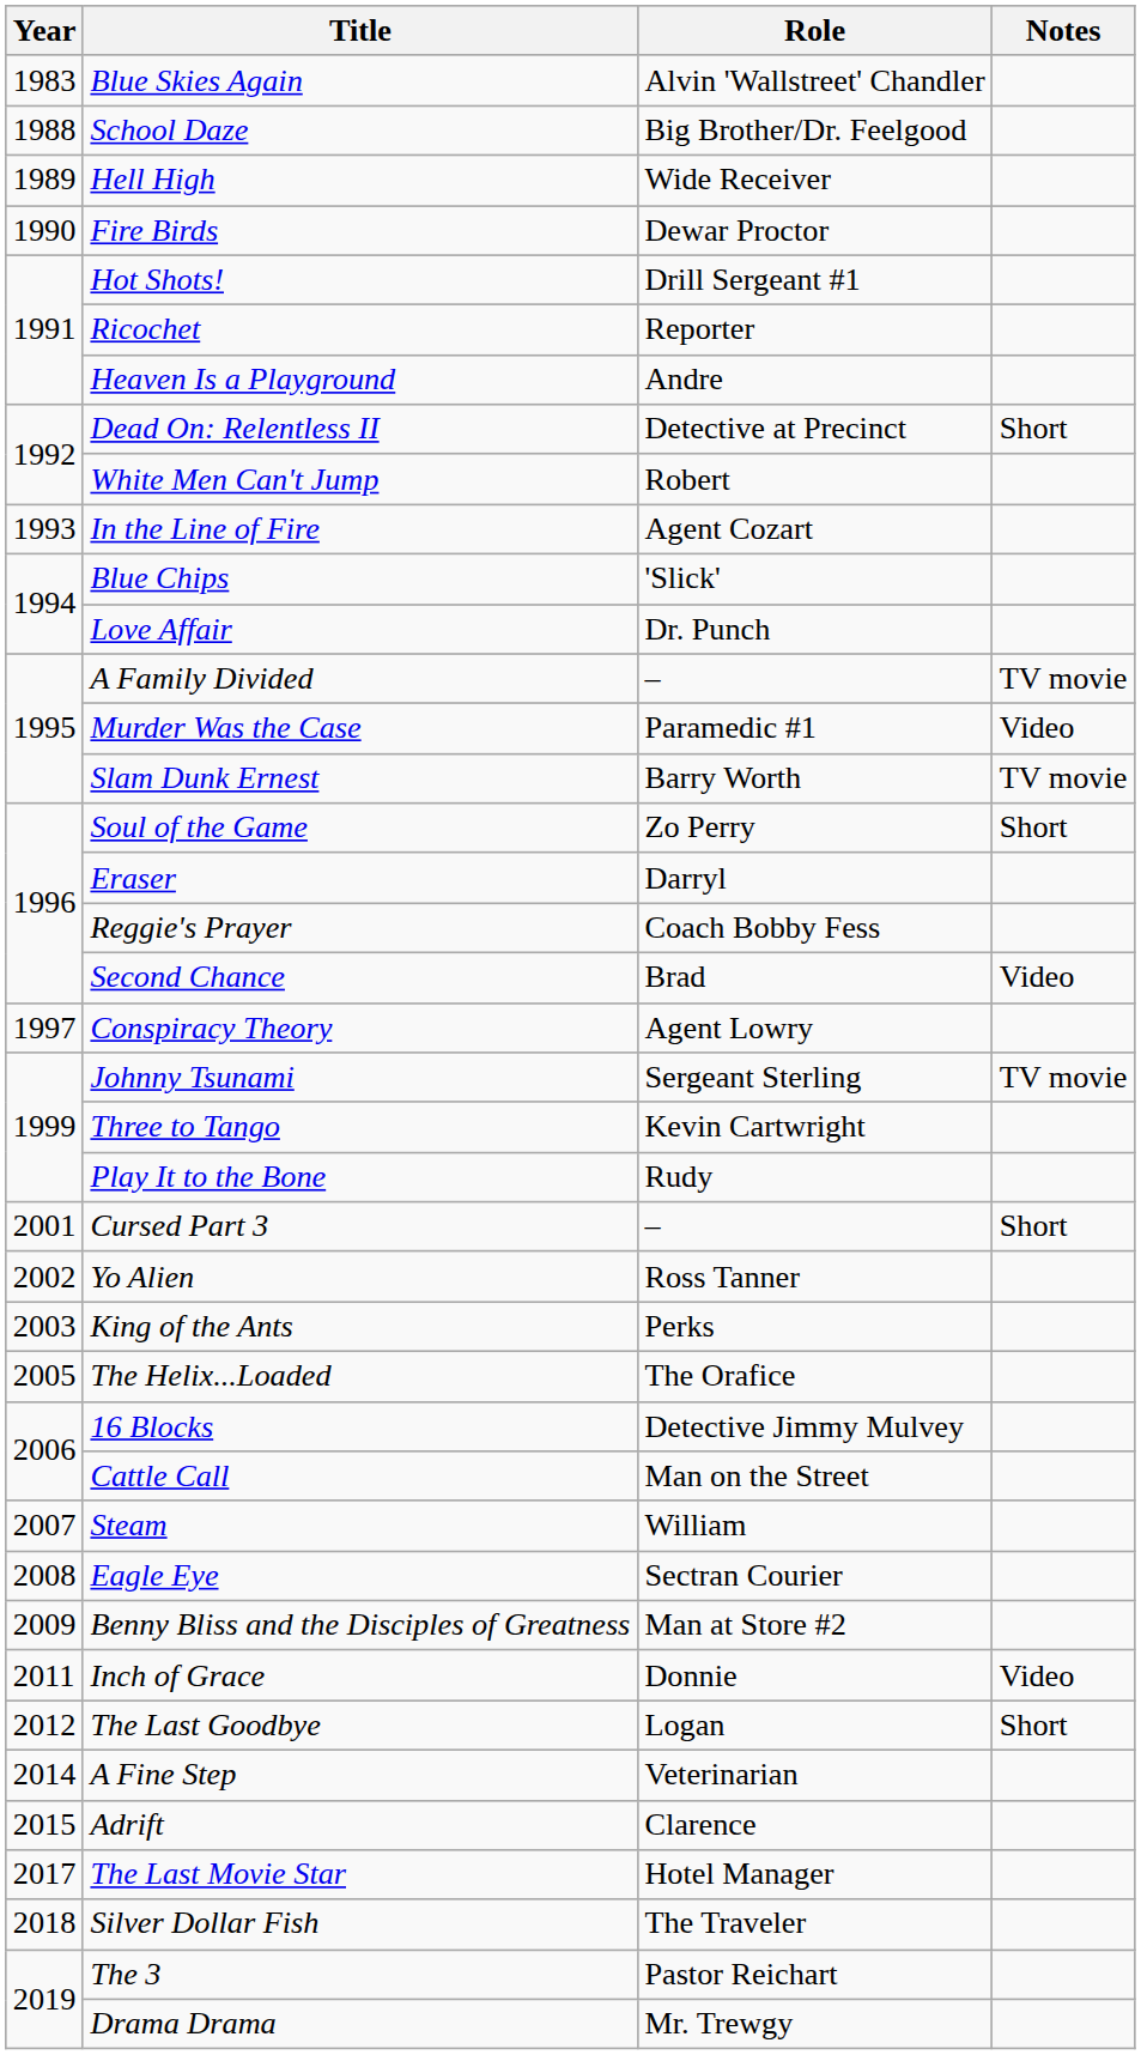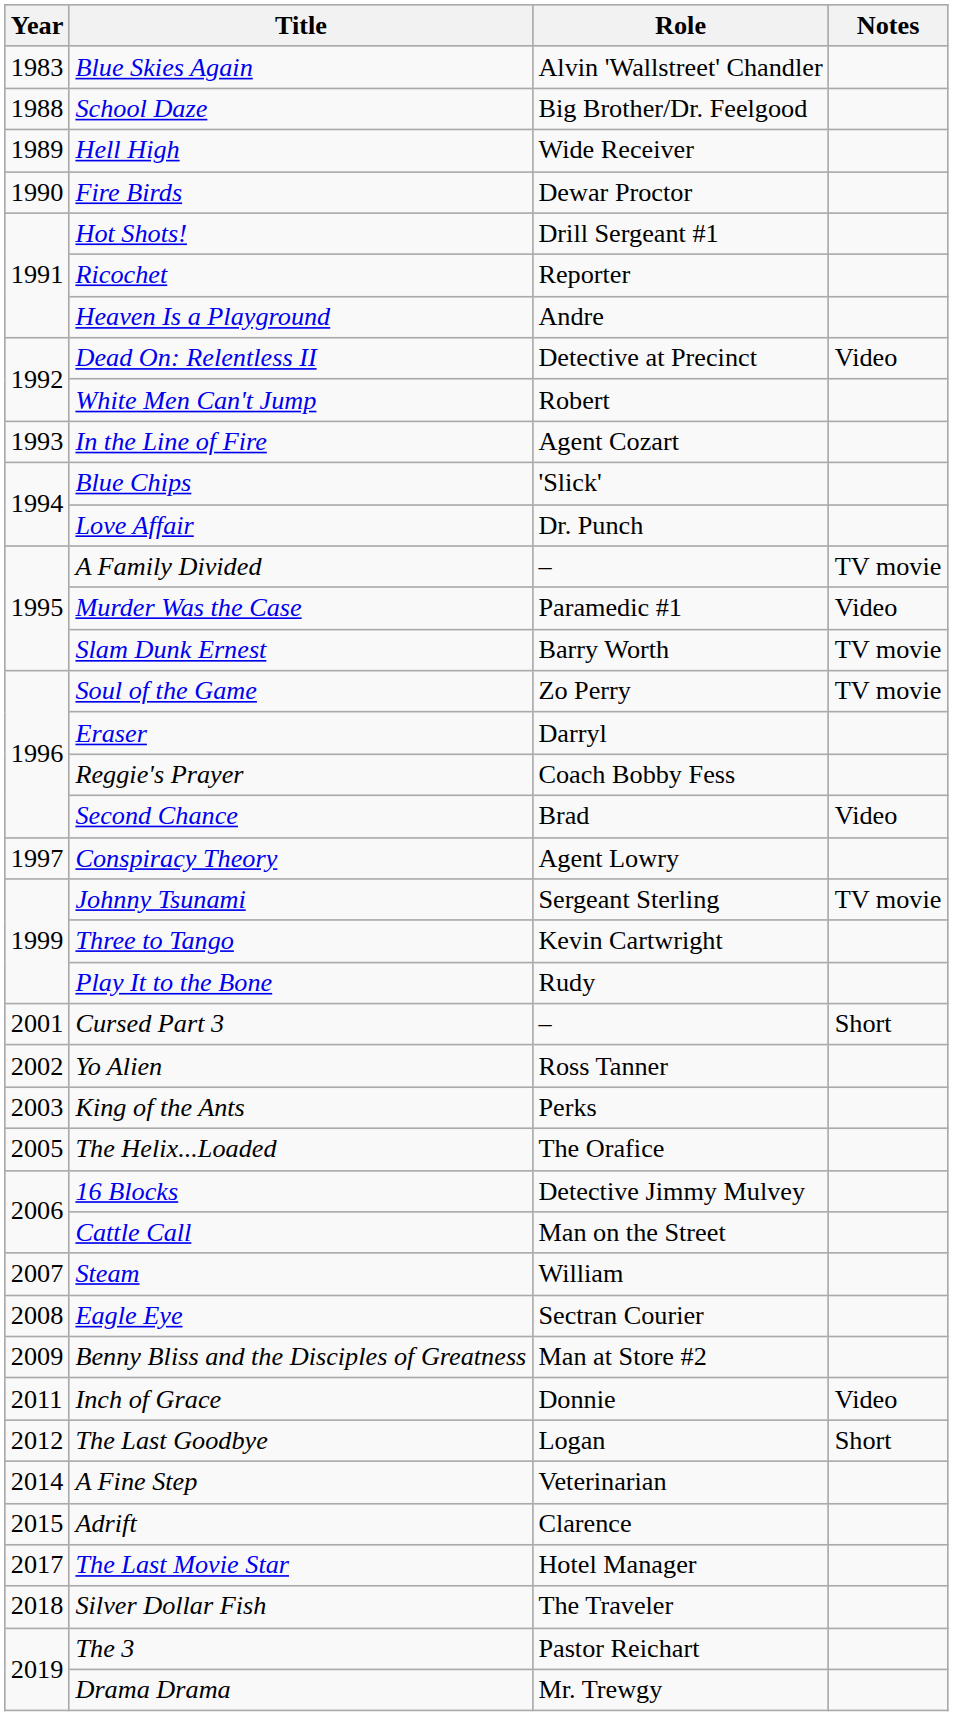 <table class="wikitable sortable">
 <tr>
 <th>Year</th>
 <th>Title</th>
 <th>Role</th>
 <th>Notes</th>
 </tr>
 <tr>
 <td>1983</td>
 <td><em><a href='#'>Blue Skies Again</a></em></td>
 <td>Alvin 'Wallstreet' Chandler</td>
 <td></td>
 </tr>
 <tr>
 <td>1988</td>
 <td><em><a href='#'>School Daze</a></em></td>
 <td>Big Brother/Dr. Feelgood</td>
 <td></td>
 </tr>
 <tr>
 <td>1989</td>
 <td><em><a href='#'>Hell High</a></em></td>
 <td>Wide Receiver</td>
 <td></td>
 </tr>
 <tr>
 <td>1990</td>
 <td><em><a href='#'>Fire Birds</a></em></td>
 <td>Dewar Proctor</td>
 <td></td>
 </tr>
 <tr>
 <td rowspan=3>1991</td>
 <td><em><a href='#'>Hot Shots!</a></em></td>
 <td>Drill Sergeant #1</td>
 <td></td>
 </tr>
 <tr>
 <td><em><a href='#'>Ricochet</a></em></td>
 <td>Reporter</td>
 <td></td>
 </tr>
 <tr>
 <td><em><a href='#'>Heaven Is a Playground</a></em></td>
 <td>Andre</td>
 <td></td>
 </tr>
 <tr>
 <td rowspan=2>1992</td>
 <td><em><a href='#'>Dead On: Relentless II</a></em></td>
 <td>Detective at Precinct</td>
-<td>Short</td>
+<td>Video</td>
 </tr>
 <tr>
 <td><em><a href='#'>White Men Can't Jump</a></em></td>
 <td>Robert</td>
 <td></td>
 </tr>
 <tr>
 <td>1993</td>
 <td><em><a href='#'>In the Line of Fire</a></em></td>
 <td>Agent Cozart</td>
 <td></td>
 </tr>
 <tr>
 <td rowspan=2>1994</td>
 <td><em><a href='#'>Blue Chips</a></em></td>
 <td>'Slick'</td>
 <td></td>
 </tr>
 <tr>
 <td><em><a href='#'>Love Affair</a></em></td>
 <td>Dr. Punch</td>
 <td></td>
 </tr>
 <tr>
 <td rowspan=3>1995</td>
 <td><em>A Family Divided</em></td>
 <td>– </td>
 <td>TV movie</td>
 </tr>
 <tr>
 <td><em><a href='#'>Murder Was the Case</a></em></td>
 <td>Paramedic #1</td>
 <td>Video</td>
 </tr>
 <tr>
 <td><em><a href='#'>Slam Dunk Ernest</a></em></td>
 <td>Barry Worth</td>
 <td>TV movie</td>
 </tr>
 <tr>
 <td rowspan=4>1996</td>
 <td><em><a href='#'>Soul of the Game</a></em></td>
 <td>Zo Perry</td>
-<td>Short</td>
+<td>TV movie</td>
 </tr>
 <tr>
 <td><em><a href='#'>Eraser</a></em></td>
 <td>Darryl</td>
 <td></td>
 </tr>
 <tr>
 <td><em>Reggie's Prayer</em></td>
 <td>Coach Bobby Fess</td>
 <td></td>
 </tr>
 <tr>
 <td><em><a href='#'>Second Chance</a></em></td>
 <td>Brad</td>
 <td>Video</td>
 </tr>
 <tr>
 <td>1997</td>
 <td><em><a href='#'>Conspiracy Theory</a></em></td>
 <td>Agent Lowry</td>
 <td></td>
 </tr>
 <tr>
 <td rowspan=3>1999</td>
 <td><em><a href='#'>Johnny Tsunami</a></em></td>
 <td>Sergeant Sterling</td>
 <td>TV movie</td>
 </tr>
 <tr>
 <td><em><a href='#'>Three to Tango</a></em></td>
 <td>Kevin Cartwright</td>
 <td></td>
 </tr>
 <tr>
 <td><em><a href='#'>Play It to the Bone</a></em></td>
 <td>Rudy</td>
 <td></td>
 </tr>
 <tr>
 <td>2001</td>
 <td><em>Cursed Part 3</em></td>
 <td>–</td>
 <td>Short</td>
 </tr>
 <tr>
 <td>2002</td>
 <td><em>Yo Alien</em></td>
 <td>Ross Tanner</td>
 <td></td>
 </tr>
 <tr>
 <td>2003</td>
 <td><em>King of the Ants</em></td>
 <td>Perks</td>
 <td></td>
 </tr>
 <tr>
 <td>2005</td>
 <td><em>The Helix...Loaded</em></td>
 <td>The Orafice</td>
 <td></td>
 </tr>
 <tr>
 <td rowspan=2>2006</td>
 <td><em><a href='#'>16 Blocks</a></em></td>
 <td>Detective Jimmy Mulvey</td>
 <td></td>
 </tr>
 <tr>
 <td><em><a href='#'>Cattle Call</a></em></td>
 <td>Man on the Street</td>
 <td></td>
 </tr>
 <tr>
 <td>2007</td>
 <td><em><a href='#'>Steam</a></em></td>
 <td>William</td>
 <td></td>
 </tr>
 <tr>
 <td>2008</td>
 <td><em><a href='#'>Eagle Eye</a></em></td>
 <td>Sectran Courier</td>
 <td></td>
 </tr>
 <tr>
 <td>2009</td>
 <td><em>Benny Bliss and the Disciples of Greatness</em></td>
 <td>Man at Store #2</td>
 <td></td>
 </tr>
 <tr>
 <td>2011</td>
 <td><em>Inch of Grace</em></td>
 <td>Donnie</td>
 <td>Video</td>
 </tr>
 <tr>
 <td>2012</td>
 <td><em>The Last Goodbye</em></td>
 <td>Logan</td>
 <td>Short</td>
 </tr>
 <tr>
 <td>2014</td>
 <td><em>A Fine Step</em></td>
 <td>Veterinarian</td>
 <td></td>
 </tr>
 <tr>
 <td>2015</td>
 <td><em>Adrift</em></td>
 <td>Clarence</td>
 <td></td>
 </tr>
 <tr>
 <td>2017</td>
 <td><em><a href='#'>The Last Movie Star</a></em></td>
 <td>Hotel Manager</td>
 <td></td>
 </tr>
 <tr>
 <td>2018</td>
 <td><em>Silver Dollar Fish</em></td>
 <td>The Traveler</td>
 <td></td>
 </tr>
 <tr>
 <td rowspan=2>2019</td>
 <td><em>The 3</em></td>
 <td>Pastor Reichart</td>
 <td></td>
 </tr>
 <tr>
 <td><em>Drama Drama</em></td>
 <td>Mr. Trewgy</td>
 <td></td>
 </tr>
 </table>
